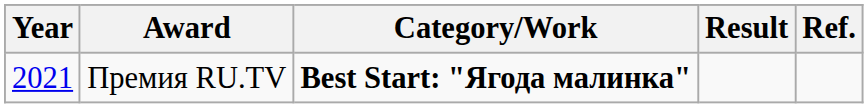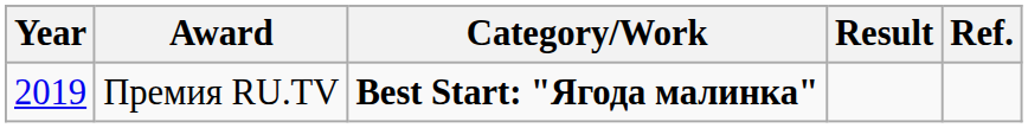 <table class="wikitable">
 <tr>
 <th>Year</th>
 <th>Award</th>
 <th>Category/Work</th>
 <th>Result</th>
 <th>Ref.</th>
 </tr>
 <tr>
-<td><a href='#'>2021</a></td>
+<td><a href='#'>2019</a></td>
 <td>Премия RU.TV</td>
 <td><strong>Best Start: "Ягода малинка"</strong></td>
 <td></td>
 <td></td>
 </tr>
 </table>
